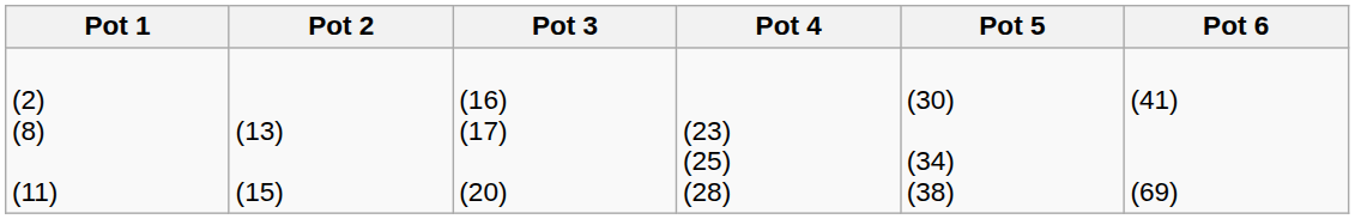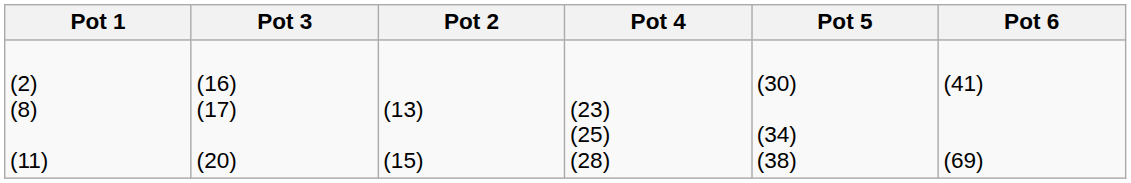 <table class=wikitable width=90%>
 <tr>
 <th width=15%>Pot 1</th>
+<th width=15%>Pot 3</th>
 <th width=15%>Pot 2</th>
-<th width=15%>Pot 3</th>
 <th width=15%>Pot 4</th>
 <th width=15%>Pot 5</th>
 <th width=15%>Pot 6</th>
 </tr>
 <tr>
 <td><br> (2)<br> (8)<br><br> (11)</td>
+<td><br> (16)<br> (17)<br><br> (20)</td>
 <td><br><br> (13)<br><br> (15)</td>
-<td><br> (16)<br> (17)<br><br> (20)</td>
 <td><br><br> (23)<br> (25)<br> (28)</td>
 <td><br> (30)<br><br> (34)<br> (38)</td>
 <td><br> (41)<br><br><br> (69)</td>
 </tr>
 </table>
